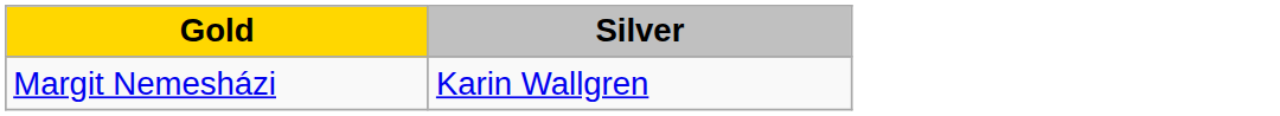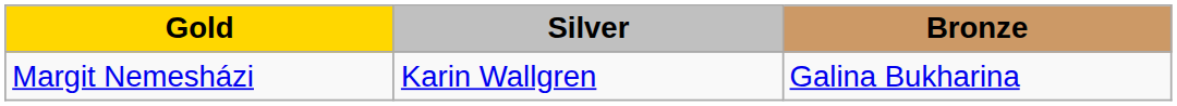 <table class="wikitable" style="text-align:left">
 <tr align="center">
 <td width=200 bgcolor=gold><strong>Gold</strong></td>
 <td width=200 bgcolor=silver><strong>Silver</strong></td>
+<td width=200 bgcolor=CC9966><strong>Bronze</strong></td>
 </tr>
 <tr>
 <td><a href='#'>Margit Nemesházi</a><br><em></em></td>
 <td><a href='#'>Karin Wallgren</a><br><em></em></td>
+<td><a href='#'>Galina Bukharina</a><br><em></em></td>
 </tr>
 </table>
